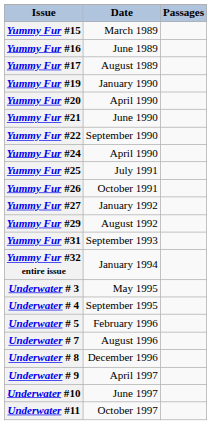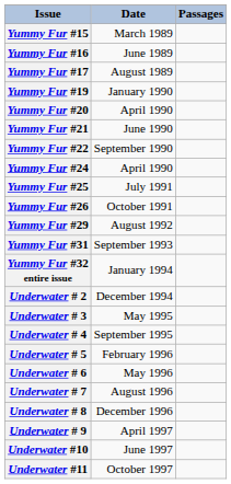 <table class="wikitable plainrowheaders" style="float: right;margin-left:1em;">
 <tr>
 </tr>
 <tr>
 <th scope="col" style="background:#B0C4DE;">Issue</th>
 <th scope="col" style="background:#B0C4DE;">Date</th>
 <th scope="col" style="background:#B0C4DE;">Passages</th>
 </tr>
 <tr>
 <th scope="row"><em><a href='#'>Yummy Fur</a></em> #15</th>
 <td style="text-align:right;">March 1989</td>
 <td></td>
 </tr>
 <tr>
 <th scope="row"><em><a href='#'>Yummy Fur</a></em> #16</th>
 <td style="text-align:right;">June 1989</td>
 <td></td>
 </tr>
 <tr>
 <th scope="row"><em><a href='#'>Yummy Fur</a></em> #17</th>
 <td style="text-align:right;">August 1989</td>
 <td></td>
 </tr>
 <tr>
 <th scope="row"><em><a href='#'>Yummy Fur</a></em> #19</th>
 <td style="text-align:right;">January 1990</td>
 <td></td>
 </tr>
 <tr>
 <th scope="row"><em><a href='#'>Yummy Fur</a></em> #20</th>
 <td style="text-align:right;">April 1990</td>
 <td></td>
 </tr>
 <tr>
 <th scope="row"><em><a href='#'>Yummy Fur</a></em> #21</th>
 <td style="text-align:right;">June 1990</td>
 <td></td>
 </tr>
 <tr>
 <th scope="row"><em><a href='#'>Yummy Fur</a></em> #22</th>
 <td style="text-align:right;">September 1990</td>
 <td></td>
 </tr>
 <tr>
 <th scope="row"><em><a href='#'>Yummy Fur</a></em> #24</th>
 <td style="text-align:right;">April 1990</td>
 <td></td>
 </tr>
 <tr>
 <th scope="row"><em><a href='#'>Yummy Fur</a></em> #25</th>
 <td style="text-align:right;">July 1991</td>
 <td></td>
 </tr>
 <tr>
 <th scope="row"><em><a href='#'>Yummy Fur</a></em> #26</th>
 <td style="text-align:right;">October 1991</td>
 <td></td>
 </tr>
 <tr>
-<th scope="row"><em><a href='#'>Yummy Fur</a></em> #27</th>
-<td style="text-align:right;">January 1992</td>
-<td></td>
-</tr>
-<tr>
 <th scope="row"><em><a href='#'>Yummy Fur</a></em> #29</th>
 <td style="text-align:right;">August 1992</td>
 <td></td>
 </tr>
 <tr>
 <th scope="row"><em><a href='#'>Yummy Fur</a></em> #31</th>
 <td style="text-align:right;">September 1993</td>
 <td></td>
 </tr>
 <tr>
 <th scope="row"><em><a href='#'>Yummy Fur</a></em> #32<br><small>entire issue</small></th>
 <td style="text-align:right;">January 1994</td>
 <td></td>
 </tr>
 <tr>
+<th scope="row"><em><a href='#'>Underwater</a></em> # 2</th>
+<td style="text-align:right;">December 1994</td>
+<td></td>
+</tr>
+<tr>
 <th scope="row"><em><a href='#'>Underwater</a></em> # 3</th>
 <td style="text-align:right;">May 1995</td>
 <td></td>
 </tr>
 <tr>
 <th scope="row"><em><a href='#'>Underwater</a></em> # 4</th>
 <td style="text-align:right;">September 1995</td>
 <td></td>
 </tr>
 <tr>
 <th scope="row"><em><a href='#'>Underwater</a></em> # 5</th>
 <td style="text-align:right;">February 1996</td>
+<td></td>
+</tr>
+<tr>
+<th scope="row"><em><a href='#'>Underwater</a></em> # 6</th>
+<td style="text-align:right;">May 1996</td>
 <td></td>
 </tr>
 <tr>
 <th scope="row"><em><a href='#'>Underwater</a></em> # 7</th>
 <td style="text-align:right;">August 1996</td>
 <td></td>
 </tr>
 <tr>
 <th scope="row"><em><a href='#'>Underwater</a></em> # 8</th>
 <td style="text-align:right;">December 1996</td>
 <td></td>
 </tr>
 <tr>
 <th scope="row"><em><a href='#'>Underwater</a></em> # 9</th>
 <td style="text-align:right;">April 1997</td>
 <td></td>
 </tr>
 <tr>
 <th scope="row"><em><a href='#'>Underwater</a></em> #10</th>
 <td style="text-align:right;">June 1997</td>
 <td></td>
 </tr>
 <tr>
 <th scope="row"><em><a href='#'>Underwater</a></em> #11</th>
 <td style="text-align:right;">October 1997</td>
 <td></td>
 </tr>
 </table>
